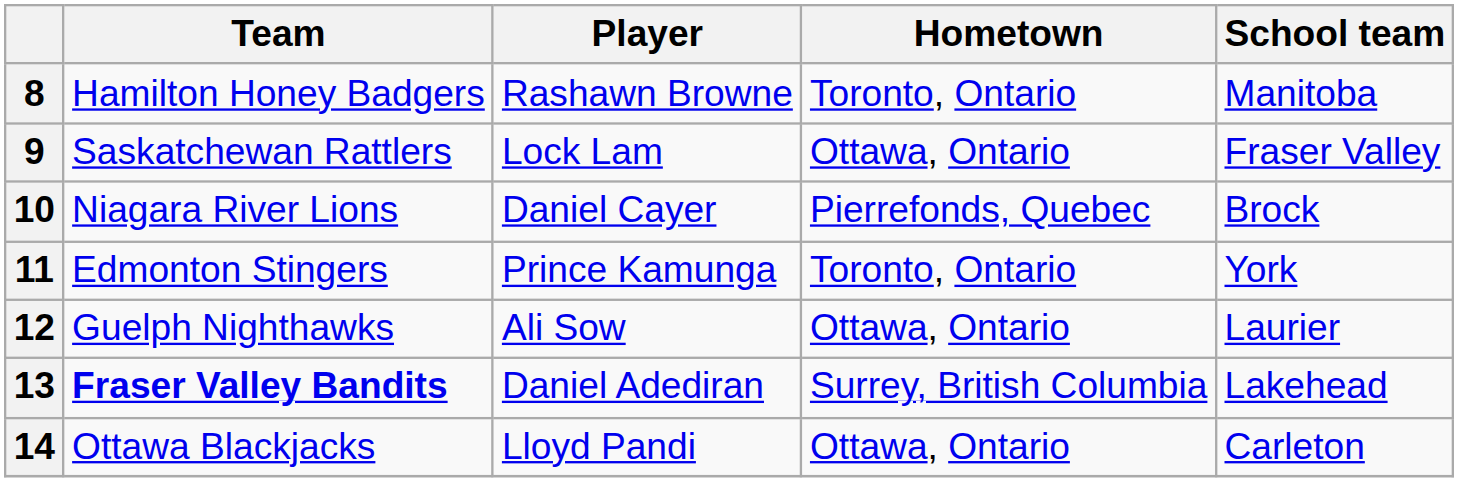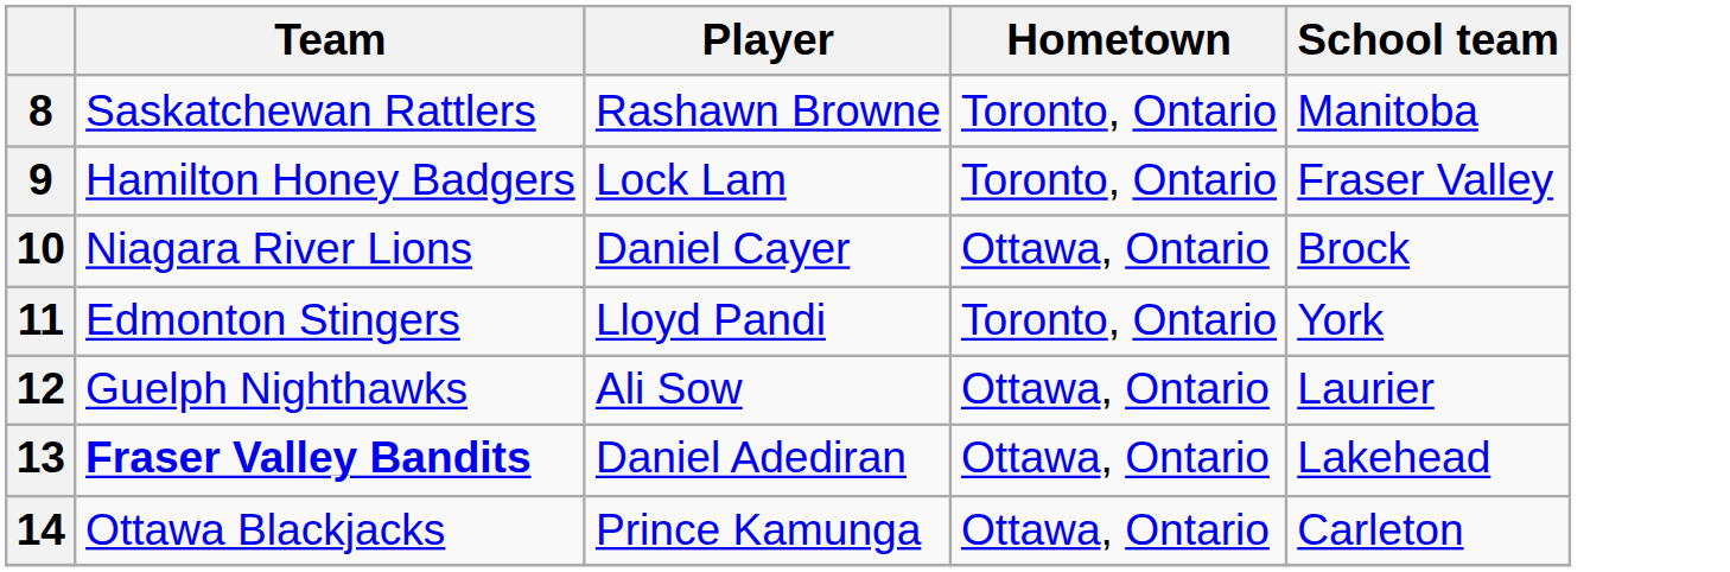 <table class="wikitable">
 <tr>
 <th></th>
 <th>Team</th>
 <th>Player</th>
 <th>Hometown</th>
 <th>School team</th>
 </tr>
 <tr>
 <th>8</th>
-<td><a href='#'>Hamilton Honey Badgers</a></td>
+<td><a href='#'>Saskatchewan Rattlers</a></td>
 <td><a href='#'>Rashawn Browne</a></td>
 <td> <a href='#'>Toronto</a>, <a href='#'>Ontario</a></td>
 <td><a href='#'>Manitoba</a></td>
 </tr>
 <tr>
 <th>9</th>
-<td><a href='#'>Saskatchewan Rattlers</a></td>
+<td><a href='#'>Hamilton Honey Badgers</a></td>
 <td><a href='#'>Lock Lam</a></td>
-<td> <a href='#'>Ottawa</a>, <a href='#'>Ontario</a></td>
+<td> <a href='#'>Toronto</a>, <a href='#'>Ontario</a></td>
 <td><a href='#'>Fraser Valley</a></td>
 </tr>
 <tr>
 <th>10</th>
 <td><a href='#'>Niagara River Lions</a></td>
 <td><a href='#'>Daniel Cayer</a></td>
-<td> <a href='#'>Pierrefonds, Quebec</a></td>
+<td> <a href='#'>Ottawa</a>, <a href='#'>Ontario</a></td>
 <td><a href='#'>Brock</a></td>
 </tr>
 <tr>
 <th>11</th>
 <td><a href='#'>Edmonton Stingers</a></td>
-<td><a href='#'>Prince Kamunga</a></td>
+<td><a href='#'>Lloyd Pandi</a></td>
 <td> <a href='#'>Toronto</a>, <a href='#'>Ontario</a></td>
 <td><a href='#'>York</a></td>
 </tr>
 <tr>
 <th>12</th>
 <td><a href='#'>Guelph Nighthawks</a></td>
 <td><a href='#'>Ali Sow</a></td>
 <td> <a href='#'>Ottawa</a>, <a href='#'>Ontario</a></td>
 <td><a href='#'>Laurier</a></td>
 </tr>
 <tr>
 <th>13</th>
 <td><strong><a href='#'>Fraser Valley Bandits</a></strong></td>
 <td><a href='#'>Daniel Adediran</a></td>
-<td> <a href='#'>Surrey, British Columbia</a></td>
+<td> <a href='#'>Ottawa</a>, <a href='#'>Ontario</a></td>
 <td><a href='#'>Lakehead</a></td>
 </tr>
 <tr>
 <th>14</th>
 <td><a href='#'>Ottawa Blackjacks</a></td>
-<td><a href='#'>Lloyd Pandi</a></td>
+<td><a href='#'>Prince Kamunga</a></td>
 <td> <a href='#'>Ottawa</a>, <a href='#'>Ontario</a></td>
 <td><a href='#'>Carleton</a></td>
 </tr>
 <tr>
 </tr>
 </table>
